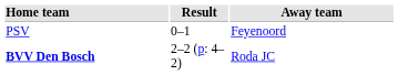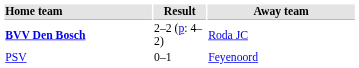 <table>
 <tr bgcolor="#E4E4E4">
 <th style="border-bottom:1px solid #AAAAAA" width="200" align="left">Home team</th>
 <th style="border-bottom:1px solid #AAAAAA" width="70" align="center">Result</th>
 <th style="border-bottom:1px solid #AAAAAA" width="200">Away team</th>
 </tr>
 <tr>
+<td><strong><a href='#'>BVV Den Bosch</a></strong></td>
+<td>2–2 (<a href='#'>p</a>: 4–2)</td>
+<td><a href='#'>Roda JC</a></td>
+</tr>
+<tr>
 <td><a href='#'>PSV</a></td>
 <td>0–1</td>
 <td><a href='#'>Feyenoord</a></td>
 </tr>
-<tr>
-<td><strong><a href='#'>BVV Den Bosch</a></strong></td>
-<td>2–2 (<a href='#'>p</a>: 4–2)</td>
-<td><a href='#'>Roda JC</a></td>
-</tr>
 </table>
